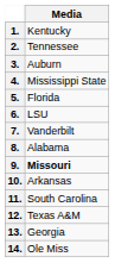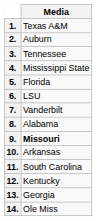 <table class="wikitable" style="white-space:nowrap; font-size:90%;">
 <tr>
 <td ! colspan=1 style="background:white; border-top-style:hidden; border-left-style:hidden;"></td>
 <th>Media</th>
 </tr>
 <tr>
 <th>1.</th>
-<td>Kentucky</td>
+<td>Texas A&M</td>
 </tr>
 <tr>
 <th>2.</th>
-<td>Tennessee</td>
+<td>Auburn</td>
 </tr>
 <tr>
 <th>3.</th>
-<td>Auburn</td>
+<td>Tennessee</td>
 </tr>
 <tr>
 <th>4.</th>
 <td>Mississippi State</td>
 </tr>
 <tr>
 <th>5.</th>
 <td>Florida</td>
 </tr>
 <tr>
 <th>6.</th>
 <td>LSU</td>
 </tr>
 <tr>
 <th>7.</th>
 <td>Vanderbilt</td>
 </tr>
 <tr>
 <th>8.</th>
 <td>Alabama</td>
 </tr>
 <tr>
 <th>9.</th>
 <td><strong>Missouri</strong></td>
 </tr>
 <tr>
 <th>10.</th>
 <td>Arkansas</td>
 </tr>
 <tr>
 <th>11.</th>
 <td>South Carolina</td>
 </tr>
 <tr>
 <th>12.</th>
-<td>Texas A&M</td>
+<td>Kentucky</td>
 </tr>
 <tr>
 <th>13.</th>
 <td>Georgia</td>
 </tr>
 <tr>
 <th>14.</th>
 <td>Ole Miss</td>
 </tr>
 </table>
